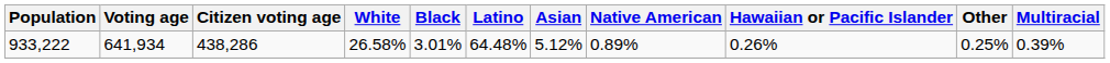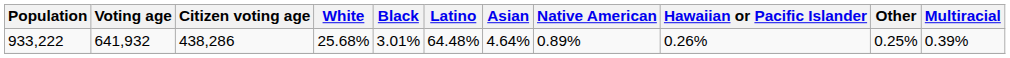 <table class=wikitable>
 <tr>
 <th scope=col>Population</th>
 <th scope=col>Voting age</th>
 <th scope=col>Citizen voting age</th>
 <th scope=col><a href='#'>White</a></th>
 <th scope=col><a href='#'>Black</a></th>
 <th scope=col><a href='#'>Latino</a></th>
 <th scope=col><a href='#'>Asian</a></th>
 <th scope=col><a href='#'>Native American</a></th>
 <th scope=col><a href='#'>Hawaiian</a> or <a href='#'>Pacific Islander</a></th>
 <th scope=col>Other</th>
 <th scope=col><a href='#'>Multiracial</a></th>
 </tr>
 <tr>
 <td>933,222</td>
-<td>641,934</td>
+<td>641,932</td>
 <td>438,286</td>
-<td>26.58%</td>
+<td>25.68%</td>
 <td>3.01%</td>
 <td>64.48%</td>
-<td>5.12%</td>
+<td>4.64%</td>
 <td>0.89%</td>
 <td>0.26%</td>
 <td>0.25%</td>
 <td>0.39%</td>
 </tr>
 <tr>
 </tr>
 </table>
